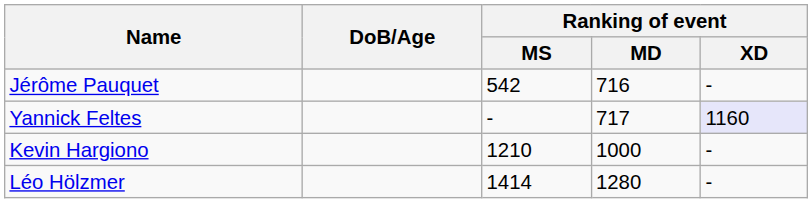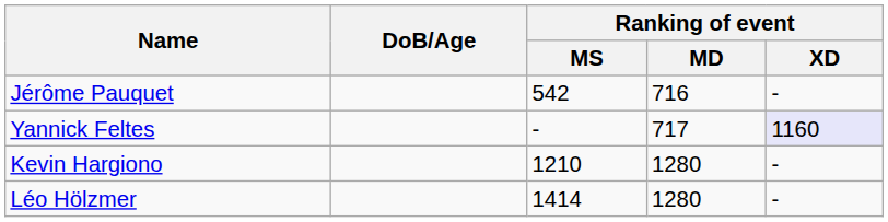 <table class="wikitable" style="width:600px; font-size:95%;">
 <tr>
 <th rowspan="2" align="left">Name</th>
 <th rowspan="2" align="left">DoB/Age</th>
 <th colspan="3" align="center">Ranking of event</th>
 </tr>
 <tr>
 <th align="center">MS</th>
 <th>MD</th>
 <th align="center">XD</th>
 </tr>
 <tr>
 <td><a href='#'>Jérôme Pauquet</a></td>
 <td></td>
 <td>542</td>
 <td>716</td>
 <td>-</td>
 </tr>
 <tr>
 <td><a href='#'>Yannick Feltes</a></td>
 <td></td>
 <td>-</td>
 <td>717</td>
 <td style="background: lavender;">1160</td>
 </tr>
 <tr>
 <td><a href='#'>Kevin Hargiono</a></td>
 <td></td>
 <td>1210</td>
-<td>1000</td>
+<td>1280</td>
 <td>-</td>
 </tr>
 <tr>
 <td><a href='#'>Léo Hölzmer</a></td>
 <td></td>
 <td>1414</td>
 <td>1280</td>
 <td>-</td>
 </tr>
 </table>
